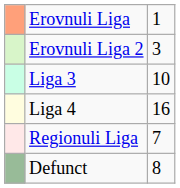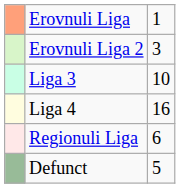 <table class="wikitable" style="text-align:left; font-size:95%;">
 <tr>
 <td style="width:10px; background:#FFA07A;"></td>
 <td><a href='#'>Erovnuli Liga</a></td>
 <td>1</td>
 </tr>
 <tr>
 <td style="width:10px; background:#D8F5C9;"></td>
 <td><a href='#'>Erovnuli Liga 2</a></td>
 <td>3</td>
 </tr>
 <tr>
 <td style="width:10px; background:#C9FFE5;"></td>
 <td><a href='#'>Liga 3</a></td>
 <td>10</td>
 </tr>
 <tr>
 <td style="width:10px; background:#FFFDDF;"></td>
 <td>Liga 4</td>
 <td>16</td>
 </tr>
 <tr>
 <td style="width:10px; background:#FFE8E8;"></td>
 <td><a href='#'>Regionuli Liga</a></td>
-<td>7</td>
+<td>6</td>
 </tr>
 <tr>
 <td style="width:10px; background:#98bb98;"></td>
 <td>Defunct</td>
-<td>8</td>
+<td>5</td>
 </tr>
 </table>
